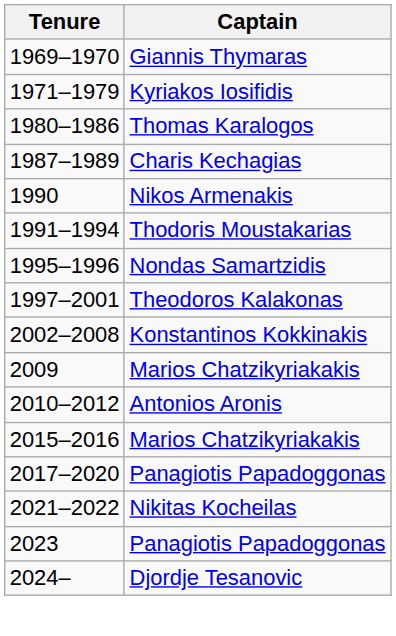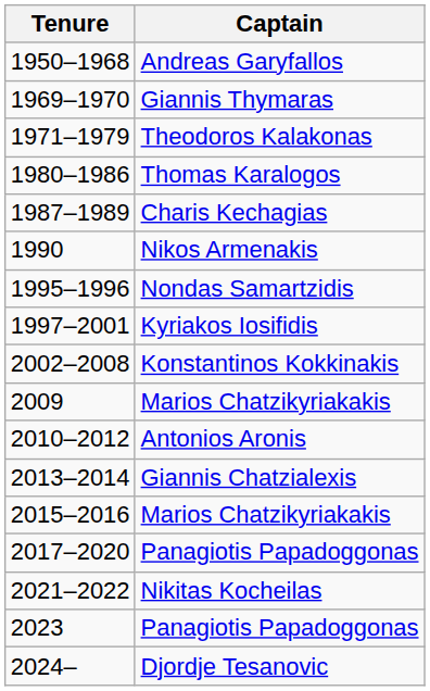 <table class="wikitable">
 <tr>
 <th>Tenure</th>
 <th>Captain</th>
+</tr>
+<tr>
+<td>1950–1968</td>
+<td> <a href='#'>Andreas Garyfallos</a></td>
 </tr>
 <tr>
 <td>1969–1970</td>
 <td> <a href='#'>Giannis Thymaras</a></td>
 </tr>
 <tr>
 <td>1971–1979</td>
-<td> <a href='#'>Kyriakos Iosifidis</a></td>
+<td> <a href='#'>Theodoros Kalakonas</a></td>
 </tr>
 <tr>
 <td>1980–1986</td>
 <td> <a href='#'>Thomas Karalogos</a></td>
 </tr>
 <tr>
 <td>1987–1989</td>
 <td> <a href='#'>Charis Kechagias</a></td>
 </tr>
 <tr>
 <td>1990</td>
 <td> <a href='#'>Nikos Armenakis</a></td>
 </tr>
 <tr>
-<td>1991–1994</td>
-<td> <a href='#'>Thodoris Moustakarias</a></td>
-</tr>
-<tr>
 <td>1995–1996</td>
 <td> <a href='#'>Nondas Samartzidis</a></td>
 </tr>
 <tr>
 <td>1997–2001</td>
-<td> <a href='#'>Theodoros Kalakonas</a></td>
+<td> <a href='#'>Kyriakos Iosifidis</a></td>
 </tr>
 <tr>
 <td>2002–2008</td>
 <td> <a href='#'>Konstantinos Kokkinakis</a></td>
 </tr>
 <tr>
 <td>2009</td>
 <td> <a href='#'>Marios Chatzikyriakakis</a></td>
 </tr>
 <tr>
 <td>2010–2012</td>
 <td> <a href='#'>Antonios Aronis</a></td>
+</tr>
+<tr>
+<td>2013–2014</td>
+<td> <a href='#'>Giannis Chatzialexis</a></td>
 </tr>
 <tr>
 <td>2015–2016</td>
 <td> <a href='#'>Marios Chatzikyriakakis</a></td>
 </tr>
 <tr>
 <td>2017–2020</td>
 <td> <a href='#'>Panagiotis Papadoggonas</a></td>
 </tr>
 <tr>
 <td>2021–2022</td>
 <td> <a href='#'>Nikitas Kocheilas</a></td>
 </tr>
 <tr>
 <td>2023</td>
 <td> <a href='#'>Panagiotis Papadoggonas</a></td>
 </tr>
 <tr>
 <td>2024–</td>
 <td> <a href='#'>Djordje Tesanovic</a></td>
 </tr>
 </table>
